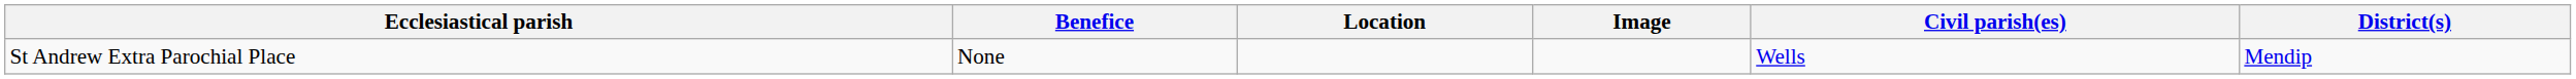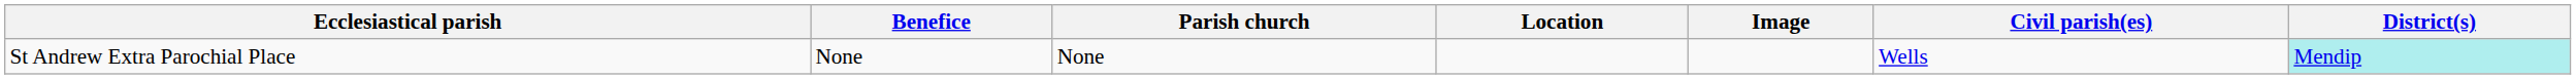 <table class="wikitable sortable" style="width:95%;">
 <tr>
 <th scope="col">Ecclesiastical parish</th>
 <th scope="col"><a href='#'>Benefice</a></th>
+<th scope="col">Parish church</th>
 <th scope="col">Location</th>
 <th scope="col" class="unsortable">Image</th>
 <th scope="col"><a href='#'>Civil parish(es)</a></th>
 <th scope="col"><a href='#'>District(s)</a></th>
 </tr>
 <tr>
 <td>St Andrew Extra Parochial Place</td>
 <td>None</td>
+<td>None</td>
 <td><small></small></td>
 <td></td>
 <td><a href='#'>Wells</a></td>
-<td><a href='#'>Mendip</a></td>
+<td style="background: paleturquoise;"><a href='#'>Mendip</a></td>
 </tr>
 </table>
